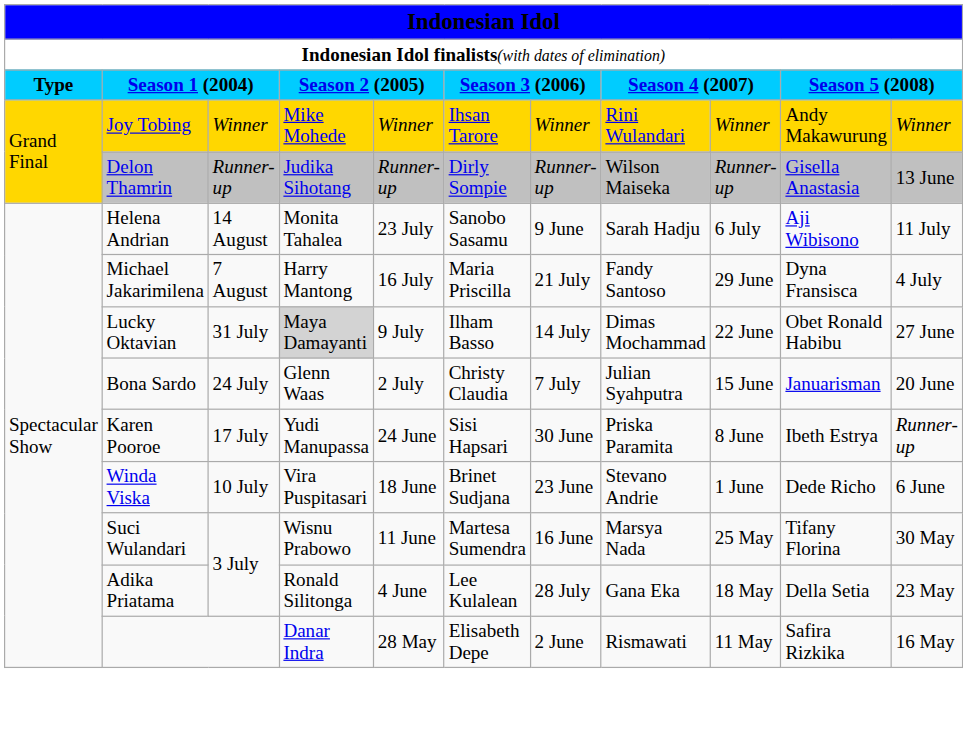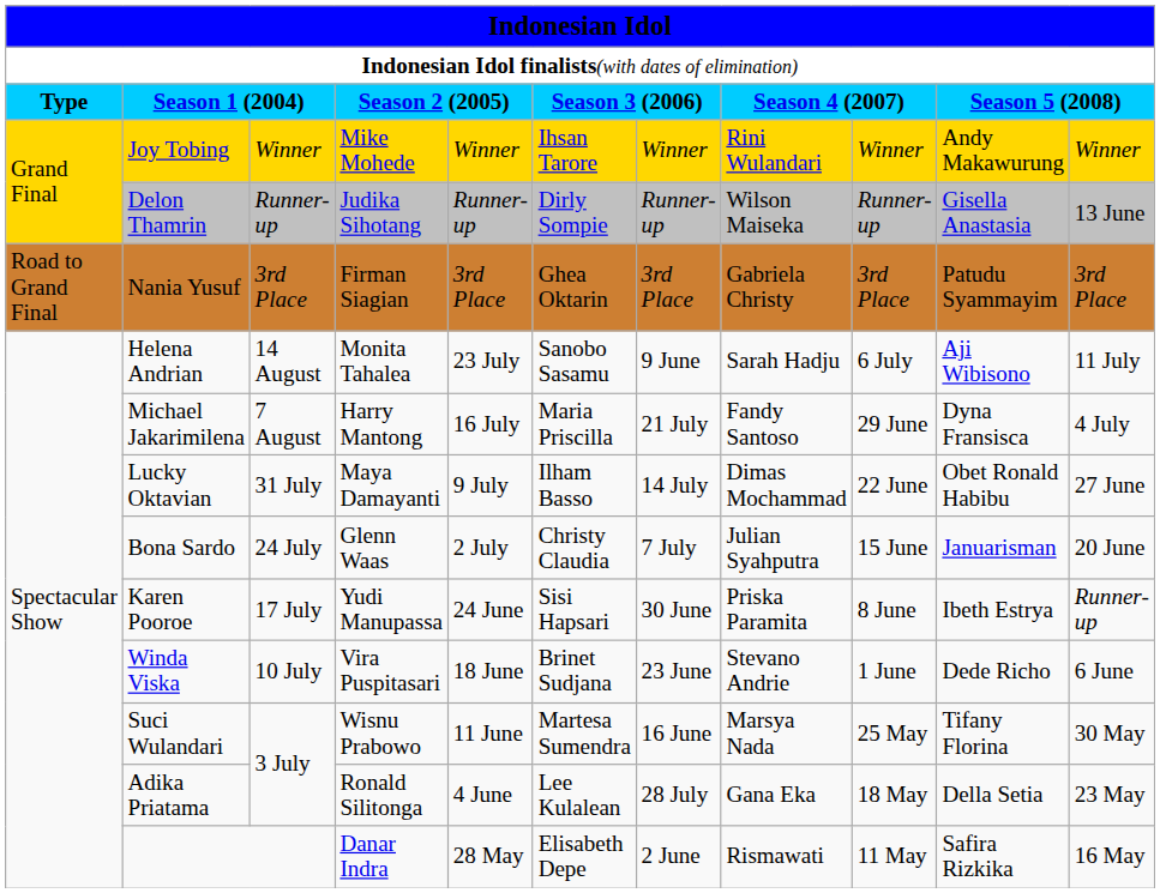 <table class="wikitable">
 <tr>
 <td colspan="11" style="background:#0000FF; text-align:center;"><big><strong><span>Indonesian Idol</span></strong></big></td>
 </tr>
 <tr>
 <td colspan="11" style="background:#FFFFFF; text-align:center;"><strong>Indonesian Idol finalists</strong><small><em>(with dates of elimination)</em></small></td>
 </tr>
 <tr>
 <th style="background:#00CCFF;">Type</th>
 <th colspan="2" style="background:#00CCFF;"><a href='#'>Season 1</a> (2004)</th>
 <th colspan="2" style="background:#00CCFF;"><a href='#'>Season 2</a> (2005)</th>
 <th colspan="2" style="background:#00CCFF;"><a href='#'>Season 3</a> (2006)</th>
 <th colspan="2" style="background:#00CCFF;"><a href='#'>Season 4</a> (2007)</th>
 <th colspan="2" style="background:#00CCFF;"><a href='#'>Season 5</a> (2008)</th>
 </tr>
 <tr style="background:gold;">
 <td rowspan="2">Grand Final</td>
 <td><a href='#'>Joy Tobing</a></td>
 <td><em>Winner</em></td>
 <td><a href='#'>Mike Mohede</a></td>
 <td><em>Winner</em></td>
 <td><a href='#'>Ihsan Tarore</a></td>
 <td><em>Winner</em></td>
 <td><a href='#'>Rini Wulandari</a></td>
 <td><em>Winner</em></td>
 <td>Andy Makawurung</td>
 <td><em>Winner</em></td>
 </tr>
 <tr style="background:silver;">
 <td><a href='#'>Delon Thamrin</a></td>
 <td><em>Runner-up</em></td>
 <td><a href='#'>Judika Sihotang</a></td>
 <td><em>Runner-up</em></td>
 <td><a href='#'>Dirly Sompie</a></td>
 <td><em>Runner-up</em></td>
 <td>Wilson Maiseka</td>
 <td><em>Runner-up</em></td>
 <td><a href='#'>Gisella Anastasia</a></td>
 <td>13 June</td>
 </tr>
+<tr style="background:#cd7f32;">
+<td>Road to<br>Grand Final</td>
+<td>Nania Yusuf</td>
+<td><em>3rd Place</em></td>
+<td>Firman Siagian</td>
+<td><em>3rd Place</em></td>
+<td>Ghea Oktarin</td>
+<td><em>3rd Place</em></td>
+<td>Gabriela Christy</td>
+<td><em>3rd Place</em></td>
+<td>Patudu Syammayim</td>
+<td><em>3rd Place</em></td>
+</tr>
 <tr>
 <td rowspan="9">Spectacular<br>Show</td>
 <td>Helena Andrian</td>
 <td>14 August</td>
 <td>Monita Tahalea</td>
 <td>23 July</td>
 <td>Sanobo Sasamu</td>
 <td>9 June</td>
 <td>Sarah Hadju</td>
 <td>6 July</td>
 <td><a href='#'>Aji Wibisono</a></td>
 <td>11 July</td>
 </tr>
 <tr>
 <td>Michael Jakarimilena</td>
 <td>7 August</td>
 <td>Harry Mantong</td>
 <td>16 July</td>
 <td>Maria Priscilla</td>
 <td>21 July</td>
 <td>Fandy Santoso</td>
 <td>29 June</td>
 <td>Dyna Fransisca</td>
 <td>4 July</td>
 </tr>
 <tr>
 <td>Lucky Oktavian</td>
 <td>31 July</td>
-<td style="background: lightgrey;">Maya Damayanti</td>
+<td>Maya Damayanti</td>
 <td>9 July</td>
 <td>Ilham Basso</td>
 <td>14 July</td>
 <td>Dimas Mochammad</td>
 <td>22 June</td>
 <td>Obet Ronald Habibu</td>
 <td>27 June</td>
 </tr>
 <tr>
 <td>Bona Sardo</td>
 <td>24 July</td>
 <td>Glenn Waas</td>
 <td>2 July</td>
 <td>Christy Claudia</td>
 <td>7 July</td>
 <td>Julian Syahputra</td>
 <td>15 June</td>
 <td><a href='#'>Januarisman</a></td>
 <td>20 June</td>
 </tr>
 <tr>
 <td>Karen Pooroe</td>
 <td>17 July</td>
 <td>Yudi Manupassa</td>
 <td>24 June</td>
 <td>Sisi Hapsari</td>
 <td>30 June</td>
 <td>Priska Paramita</td>
 <td>8 June</td>
 <td>Ibeth Estrya</td>
 <td><em>Runner-up</em></td>
 </tr>
 <tr>
 <td><a href='#'>Winda Viska</a></td>
 <td>10 July</td>
 <td>Vira Puspitasari</td>
 <td>18 June</td>
 <td>Brinet Sudjana</td>
 <td>23 June</td>
 <td>Stevano Andrie</td>
 <td>1 June</td>
 <td>Dede Richo</td>
 <td>6 June</td>
 </tr>
 <tr>
 <td>Suci Wulandari</td>
 <td rowspan="2">3 July</td>
 <td>Wisnu Prabowo</td>
 <td>11 June</td>
 <td>Martesa Sumendra</td>
 <td>16 June</td>
 <td>Marsya Nada</td>
 <td>25 May</td>
 <td>Tifany Florina</td>
 <td>30 May</td>
 </tr>
 <tr>
 <td>Adika Priatama</td>
 <td>Ronald Silitonga</td>
 <td>4 June</td>
 <td>Lee Kulalean</td>
 <td>28 July</td>
 <td>Gana Eka</td>
 <td>18 May</td>
 <td>Della Setia</td>
 <td>23 May</td>
 </tr>
 <tr>
 <td colspan="2"></td>
 <td><a href='#'>Danar Indra</a></td>
 <td>28 May</td>
 <td>Elisabeth Depe</td>
 <td>2 June</td>
 <td>Rismawati</td>
 <td>11 May</td>
 <td>Safira Rizkika</td>
 <td>16 May</td>
 </tr>
 </table>
